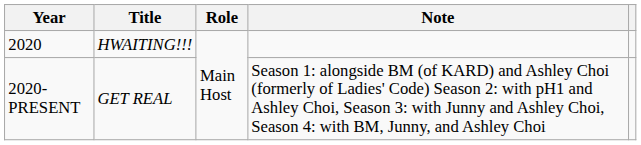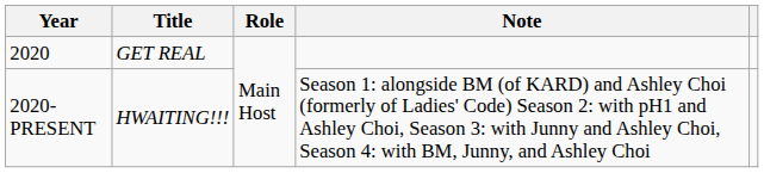 <table class="wikitable">
 <tr>
 <th>Year</th>
 <th>Title</th>
 <th>Role</th>
 <th>Note</th>
 <th></th>
 </tr>
 <tr>
 <td>2020</td>
-<td><em>HWAITING!!!</em></td>
+<td><em>GET REAL</em></td>
 <td rowspan="2">Main Host</td>
 <td></td>
 <td></td>
 </tr>
 <tr>
 <td>2020-PRESENT</td>
-<td><em>GET REAL</em></td>
+<td><em>HWAITING!!!</em></td>
 <td>Season 1: alongside BM (of KARD) and Ashley Choi (formerly of Ladies' Code) Season 2: with pH1 and Ashley Choi, Season 3: with Junny and Ashley Choi, Season 4: with BM, Junny, and Ashley Choi</td>
 <td></td>
 </tr>
 </table>
